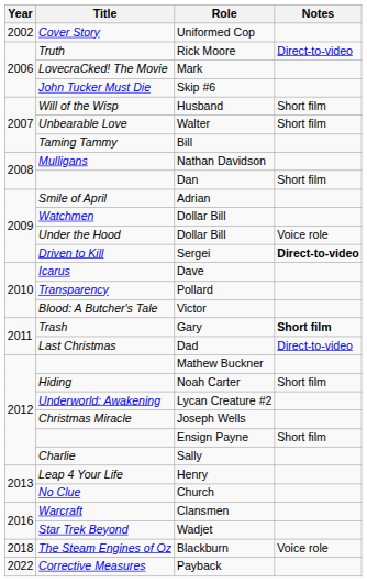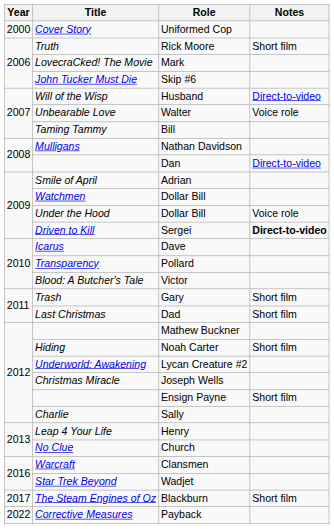 <table class="wikitable sortable">
 <tr>
 <th>Year</th>
 <th>Title</th>
 <th>Role</th>
 <th class="unsortable">Notes</th>
 </tr>
 <tr>
-<td>2002</td>
+<td>2000</td>
 <td><em><a href='#'>Cover Story</a></em></td>
 <td>Uniformed Cop</td>
 <td></td>
 </tr>
 <tr>
 <td rowspan="3">2006</td>
 <td><em>Truth</em></td>
 <td>Rick Moore</td>
-<td><a href='#'>Direct-to-video</a></td>
+<td>Short film</td>
 </tr>
 <tr>
 <td><em>LovecraCked! The Movie</em></td>
 <td>Mark</td>
 <td></td>
 </tr>
 <tr>
 <td><em><a href='#'>John Tucker Must Die</a></em></td>
 <td>Skip #6</td>
 <td></td>
 </tr>
 <tr>
 <td rowspan="3">2007</td>
 <td><em>Will of the Wisp</em></td>
 <td>Husband</td>
-<td>Short film</td>
+<td><a href='#'>Direct-to-video</a></td>
 </tr>
 <tr>
 <td><em>Unbearable Love</em></td>
 <td>Walter</td>
-<td>Short film</td>
+<td>Voice role</td>
 </tr>
 <tr>
 <td><em>Taming Tammy</em></td>
 <td>Bill</td>
 <td></td>
 </tr>
 <tr>
 <td rowspan="2">2008</td>
 <td><em><a href='#'>Mulligans</a></em></td>
 <td>Nathan Davidson</td>
 <td></td>
 </tr>
 <tr>
 <td><em></em></td>
 <td>Dan</td>
-<td>Short film</td>
+<td><a href='#'>Direct-to-video</a></td>
 </tr>
 <tr>
 <td rowspan="4">2009</td>
 <td><em>Smile of April</em></td>
 <td>Adrian</td>
 <td></td>
 </tr>
 <tr>
 <td><em><a href='#'>Watchmen</a></em></td>
 <td>Dollar Bill</td>
 <td></td>
 </tr>
 <tr>
 <td><em>Under the Hood</em></td>
 <td>Dollar Bill</td>
 <td>Voice role</td>
 </tr>
 <tr>
 <td><em><a href='#'>Driven to Kill</a></em></td>
 <td>Sergei</td>
 <td><strong>Direct-to-video</strong></td>
 </tr>
 <tr>
 <td rowspan="3">2010</td>
 <td><em><a href='#'>Icarus</a></em></td>
 <td>Dave</td>
 <td></td>
 </tr>
 <tr>
 <td><em><a href='#'>Transparency</a></em></td>
 <td>Pollard</td>
 <td></td>
 </tr>
 <tr>
 <td><em>Blood: A Butcher's Tale</em></td>
 <td>Victor</td>
 <td></td>
 </tr>
 <tr>
 <td rowspan="2">2011</td>
 <td><em>Trash</em></td>
 <td>Gary</td>
-<td><strong>Short film</strong></td>
+<td>Short film</td>
 </tr>
 <tr>
 <td><em>Last Christmas</em></td>
 <td>Dad</td>
-<td><a href='#'>Direct-to-video</a></td>
+<td>Short film</td>
 </tr>
 <tr>
 <td rowspan="6">2012</td>
 <td><em></em></td>
 <td>Mathew Buckner</td>
 <td></td>
 </tr>
 <tr>
 <td><em>Hiding</em></td>
 <td>Noah Carter</td>
 <td>Short film</td>
 </tr>
 <tr>
 <td><em><a href='#'>Underworld: Awakening</a></em></td>
 <td>Lycan Creature #2</td>
 <td></td>
 </tr>
 <tr>
 <td><em>Christmas Miracle</em></td>
 <td>Joseph Wells</td>
 <td></td>
 </tr>
 <tr>
 <td><em></em></td>
 <td>Ensign Payne</td>
 <td>Short film</td>
 </tr>
 <tr>
 <td><em>Charlie</em></td>
 <td>Sally</td>
 <td></td>
 </tr>
 <tr>
 <td rowspan="2">2013</td>
 <td><em>Leap 4 Your Life</em></td>
 <td>Henry</td>
 <td></td>
 </tr>
 <tr>
 <td><em><a href='#'>No Clue</a></em></td>
 <td>Church</td>
 <td></td>
 </tr>
 <tr>
 <td rowspan="2">2016</td>
 <td><em><a href='#'>Warcraft</a></em></td>
 <td>Clansmen</td>
 <td></td>
 </tr>
 <tr>
 <td><em><a href='#'>Star Trek Beyond</a></em></td>
 <td>Wadjet</td>
 <td></td>
 </tr>
 <tr>
-<td>2018</td>
+<td>2017</td>
 <td data-sort-value="Steam Engines of Oz, The"><em><a href='#'>The Steam Engines of Oz</a></em></td>
 <td>Blackburn</td>
-<td>Voice role</td>
+<td>Short film</td>
 </tr>
 <tr>
 <td>2022</td>
 <td><em><a href='#'>Corrective Measures</a></em></td>
 <td>Payback</td>
 <td></td>
 </tr>
 </table>
